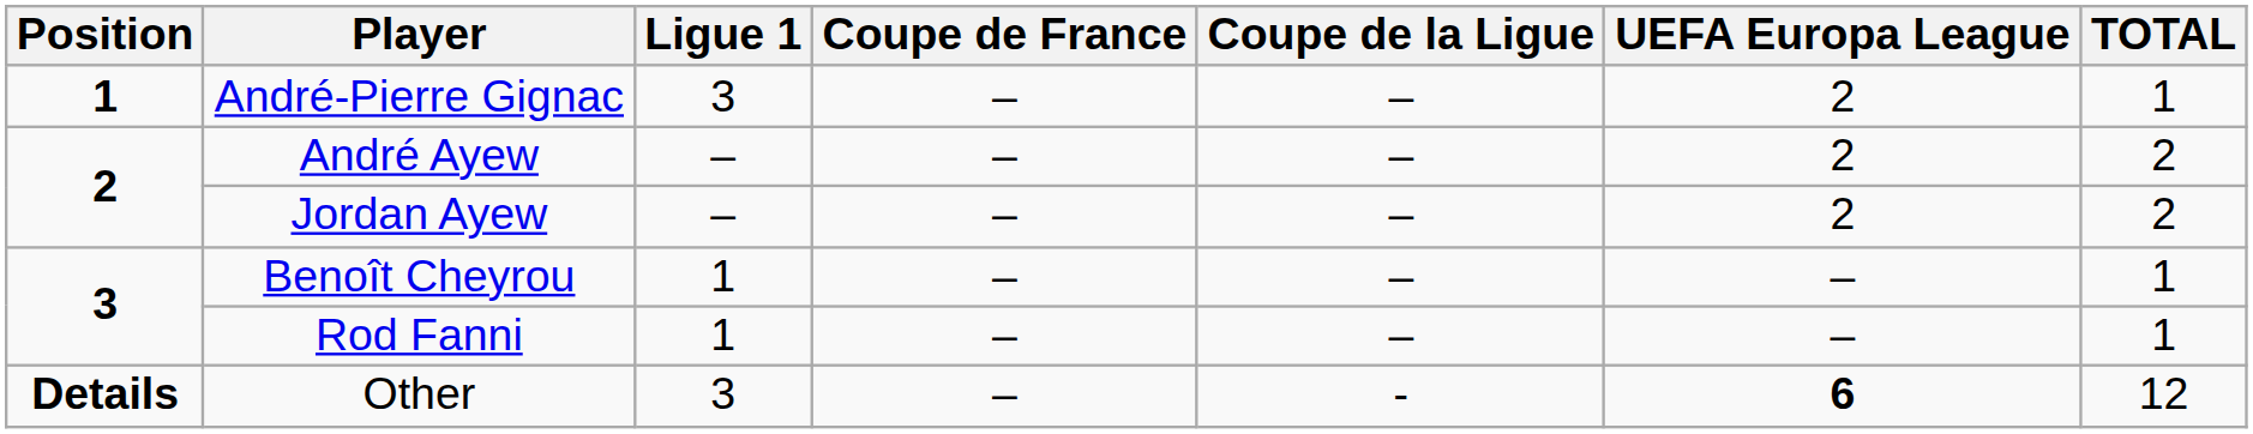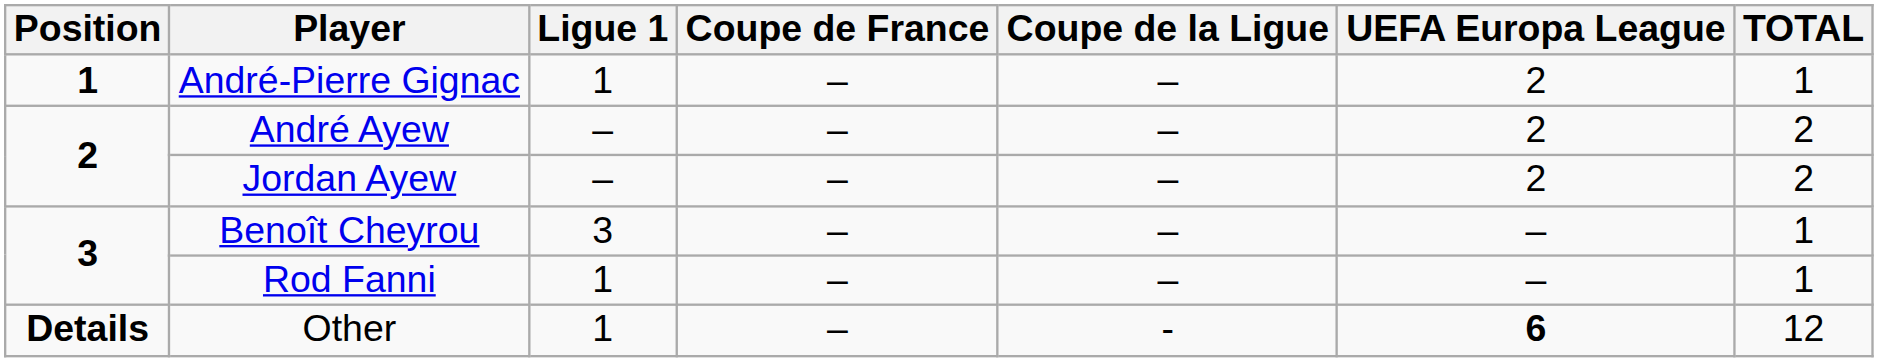 <table class="wikitable sortable" style="text-align:center; line-height:14px;">
 <tr>
 <th>Position</th>
 <th>Player</th>
 <th>Ligue 1</th>
 <th>Coupe de France</th>
 <th>Coupe de la Ligue</th>
 <th>UEFA Europa League</th>
 <th>TOTAL</th>
 </tr>
 <tr>
 <td><strong>1</strong></td>
 <td><a href='#'>André-Pierre Gignac</a></td>
-<td>3</td>
+<td>1</td>
 <td>–</td>
 <td>–</td>
 <td>2</td>
 <td>1</td>
 </tr>
 <tr>
 <td rowspan=2><strong>2</strong></td>
 <td><a href='#'>André Ayew</a></td>
 <td>–</td>
 <td>–</td>
 <td>–</td>
 <td>2</td>
 <td>2</td>
 </tr>
 <tr>
 <td><a href='#'>Jordan Ayew</a></td>
 <td>–</td>
 <td>–</td>
 <td>–</td>
 <td>2</td>
 <td>2</td>
 </tr>
 <tr>
 <td rowspan=2><strong>3</strong></td>
 <td><a href='#'>Benoît Cheyrou</a></td>
-<td>1</td>
+<td>3</td>
 <td>–</td>
 <td>–</td>
 <td>–</td>
 <td>1</td>
 </tr>
 <tr>
 <td><a href='#'>Rod Fanni</a></td>
 <td>1</td>
 <td>–</td>
 <td>–</td>
 <td>–</td>
 <td>1</td>
 </tr>
 <tr align="center">
 <td><strong>Details</strong></td>
 <td>Other</td>
-<td>3</td>
+<td>1</td>
 <td>–</td>
 <td>-</td>
 <td><strong>6</strong></td>
 <td>12</td>
 </tr>
 </table>
